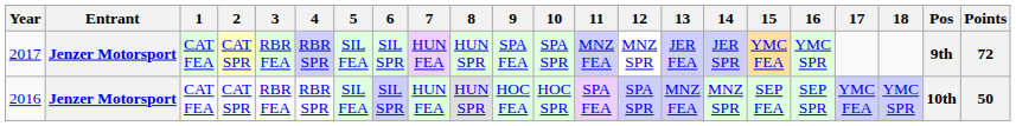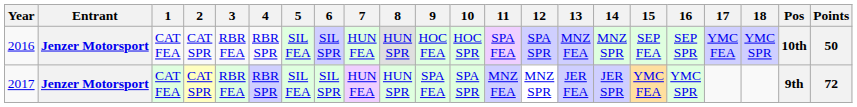 <table class="wikitable" style="text-align:center; font-size:85%">
 <tr>
 <th>Year</th>
 <th>Entrant</th>
 <th>1</th>
 <th>2</th>
 <th>3</th>
 <th>4</th>
 <th>5</th>
 <th>6</th>
 <th>7</th>
 <th>8</th>
 <th>9</th>
 <th>10</th>
 <th>11</th>
 <th>12</th>
 <th>13</th>
 <th>14</th>
 <th>15</th>
 <th>16</th>
 <th>17</th>
 <th>18</th>
 <th>Pos</th>
 <th>Points</th>
 </tr>
 <tr>
+<td><a href='#'>2016</a></td>
+<th nowrap><a href='#'>Jenzer Motorsport</a></th>
+<td><a href='#'>CAT<br>FEA</a></td>
+<td><a href='#'>CAT<br>SPR</a></td>
+<td><a href='#'>RBR<br>FEA</a></td>
+<td><a href='#'>RBR<br>SPR</a></td>
+<td style="background:#DFFFDF;"><a href='#'>SIL<br>FEA</a><br></td>
+<td style="background:#CFCFFF;"><a href='#'>SIL<br>SPR</a><br></td>
+<td style="background:#DFFFDF;"><a href='#'>HUN<br>FEA</a><br></td>
+<td style="background:#DFDFDF;"><a href='#'>HUN<br>SPR</a><br></td>
+<td style="background:#DFFFDF;"><a href='#'>HOC<br>FEA</a><br></td>
+<td style="background:#DFFFDF;"><a href='#'>HOC<br>SPR</a><br></td>
+<td style="background:#EFCFFF;"><a href='#'>SPA<br>FEA</a><br></td>
+<td style="background:#CFCFFF;"><a href='#'>SPA<br>SPR</a><br></td>
+<td style="background:#CFCFFF;"><a href='#'>MNZ<br>FEA</a><br></td>
+<td style="background:#DFFFDF;"><a href='#'>MNZ<br>SPR</a><br></td>
+<td style="background:#DFFFDF;"><a href='#'>SEP<br>FEA</a><br></td>
+<td style="background:#DFFFDF;"><a href='#'>SEP<br>SPR</a><br></td>
+<td style="background:#CFCFFF;"><a href='#'>YMC<br>FEA</a><br></td>
+<td style="background:#CFCFFF;"><a href='#'>YMC<br>SPR</a><br></td>
+<th>10th</th>
+<th>50</th>
+</tr>
+<tr>
 <td><a href='#'>2017</a></td>
 <th nowrap><a href='#'>Jenzer Motorsport</a></th>
 <td style="background:#DFFFDF;"><a href='#'>CAT<br>FEA</a><br></td>
 <td style="background:#FFFFBF;"><a href='#'>CAT<br>SPR</a><br></td>
 <td style="background:#DFFFDF;"><a href='#'>RBR<br>FEA</a><br></td>
 <td style="background:#CFCFFF;"><a href='#'>RBR<br>SPR</a><br></td>
 <td style="background:#DFFFDF;"><a href='#'>SIL<br>FEA</a><br></td>
 <td style="background:#DFFFDF;"><a href='#'>SIL<br>SPR</a><br></td>
 <td style="background:#EFCFFF;"><a href='#'>HUN<br>FEA</a><br></td>
 <td style="background:#DFFFDF;"><a href='#'>HUN<br>SPR</a><br></td>
 <td style="background:#DFFFDF;"><a href='#'>SPA<br>FEA</a><br></td>
 <td style="background:#DFFFDF;"><a href='#'>SPA<br>SPR</a><br></td>
 <td style="background:#CFCFFF;"><a href='#'>MNZ<br>FEA</a><br></td>
 <td style="background:#FFFFFF;"><a href='#'>MNZ<br>SPR</a><br></td>
 <td style="background:#CFCFFF;"><a href='#'>JER<br>FEA</a><br></td>
 <td style="background:#CFCFFF;"><a href='#'>JER<br>SPR</a><br></td>
 <td style="background:#FFDF9F;"><a href='#'>YMC<br>FEA</a><br></td>
 <td style="background:#DFFFDF;"><a href='#'>YMC<br>SPR</a><br></td>
 <td></td>
 <td></td>
 <th>9th</th>
 <th>72</th>
 </tr>
-<tr>
-<td><a href='#'>2016</a></td>
-<th nowrap><a href='#'>Jenzer Motorsport</a></th>
-<td><a href='#'>CAT<br>FEA</a></td>
-<td><a href='#'>CAT<br>SPR</a></td>
-<td><a href='#'>RBR<br>FEA</a></td>
-<td><a href='#'>RBR<br>SPR</a></td>
-<td style="background:#DFFFDF;"><a href='#'>SIL<br>FEA</a><br></td>
-<td style="background:#CFCFFF;"><a href='#'>SIL<br>SPR</a><br></td>
-<td style="background:#DFFFDF;"><a href='#'>HUN<br>FEA</a><br></td>
-<td style="background:#DFDFDF;"><a href='#'>HUN<br>SPR</a><br></td>
-<td style="background:#DFFFDF;"><a href='#'>HOC<br>FEA</a><br></td>
-<td style="background:#DFFFDF;"><a href='#'>HOC<br>SPR</a><br></td>
-<td style="background:#EFCFFF;"><a href='#'>SPA<br>FEA</a><br></td>
-<td style="background:#CFCFFF;"><a href='#'>SPA<br>SPR</a><br></td>
-<td style="background:#CFCFFF;"><a href='#'>MNZ<br>FEA</a><br></td>
-<td style="background:#DFFFDF;"><a href='#'>MNZ<br>SPR</a><br></td>
-<td style="background:#DFFFDF;"><a href='#'>SEP<br>FEA</a><br></td>
-<td style="background:#DFFFDF;"><a href='#'>SEP<br>SPR</a><br></td>
-<td style="background:#CFCFFF;"><a href='#'>YMC<br>FEA</a><br></td>
-<td style="background:#CFCFFF;"><a href='#'>YMC<br>SPR</a><br></td>
-<th>10th</th>
-<th>50</th>
-</tr>
 </table>
